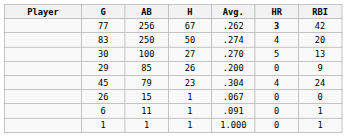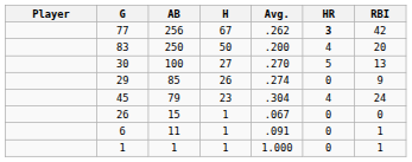 <table class="wikitable sortable">
 <tr>
 <th bgcolor="#DDDDFF" width="16%">Player</th>
 <th bgcolor="#DDDDFF" width="9%">G</th>
 <th bgcolor="#DDDDFF" width="9%">AB</th>
 <th bgcolor="#DDDDFF" width="9%">H</th>
 <th bgcolor="#DDDDFF" width="9%">Avg.</th>
 <th bgcolor="#DDDDFF" width="9%">HR</th>
 <th bgcolor="#DDDDFF" width="9%">RBI</th>
 </tr>
 <tr align="center">
 <td></td>
 <td>77</td>
 <td>256</td>
 <td>67</td>
 <td>.262</td>
 <td><strong>3</strong></td>
 <td>42</td>
 </tr>
 <tr align=center>
 <td></td>
 <td>83</td>
 <td>250</td>
 <td>50</td>
-<td>.274</td>
+<td>.200</td>
 <td>4</td>
 <td>20</td>
 </tr>
 <tr align="center">
 <td></td>
 <td>30</td>
 <td>100</td>
 <td>27</td>
 <td>.270</td>
 <td>5</td>
 <td>13</td>
 </tr>
 <tr align="center">
 <td></td>
 <td>29</td>
 <td>85</td>
 <td>26</td>
-<td>.200</td>
+<td>.274</td>
 <td>0</td>
 <td>9</td>
 </tr>
 <tr align="center">
 <td></td>
 <td>45</td>
 <td>79</td>
 <td>23</td>
 <td>.304</td>
 <td>4</td>
 <td>24</td>
 </tr>
 <tr align="center">
 <td></td>
 <td>26</td>
 <td>15</td>
 <td>1</td>
 <td>.067</td>
 <td>0</td>
 <td>0</td>
 </tr>
 <tr align="center">
 <td></td>
 <td>6</td>
 <td>11</td>
 <td>1</td>
 <td>.091</td>
 <td>0</td>
 <td>1</td>
 </tr>
 <tr align="center">
 <td></td>
 <td>1</td>
 <td>1</td>
 <td>1</td>
 <td>1.000</td>
 <td>0</td>
 <td>1</td>
 </tr>
 </table>
